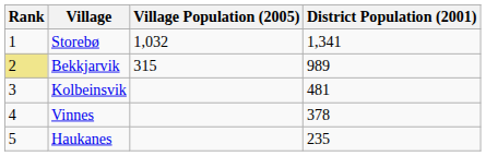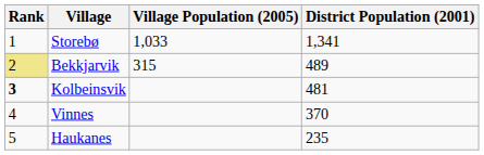 <table class="wikitable">
 <tr>
 <th>Rank</th>
 <th>Village</th>
 <th>Village Population (2005)</th>
 <th>District Population (2001)</th>
 </tr>
 <tr>
 <td>1</td>
 <td><a href='#'>Storebø</a></td>
-<td>1,032</td>
+<td>1,033</td>
 <td>1,341</td>
 </tr>
 <tr>
 <td style="background: khaki;">2</td>
 <td><a href='#'>Bekkjarvik</a></td>
 <td>315</td>
-<td>989</td>
+<td>489</td>
 </tr>
 <tr>
-<td>3</td>
+<td><strong>3</strong></td>
 <td><a href='#'>Kolbeinsvik</a></td>
 <td></td>
 <td>481</td>
 </tr>
 <tr>
 <td>4</td>
 <td><a href='#'>Vinnes</a></td>
 <td></td>
-<td>378</td>
+<td>370</td>
 </tr>
 <tr>
 <td>5</td>
 <td><a href='#'>Haukanes</a></td>
 <td></td>
 <td>235</td>
 </tr>
 </table>
